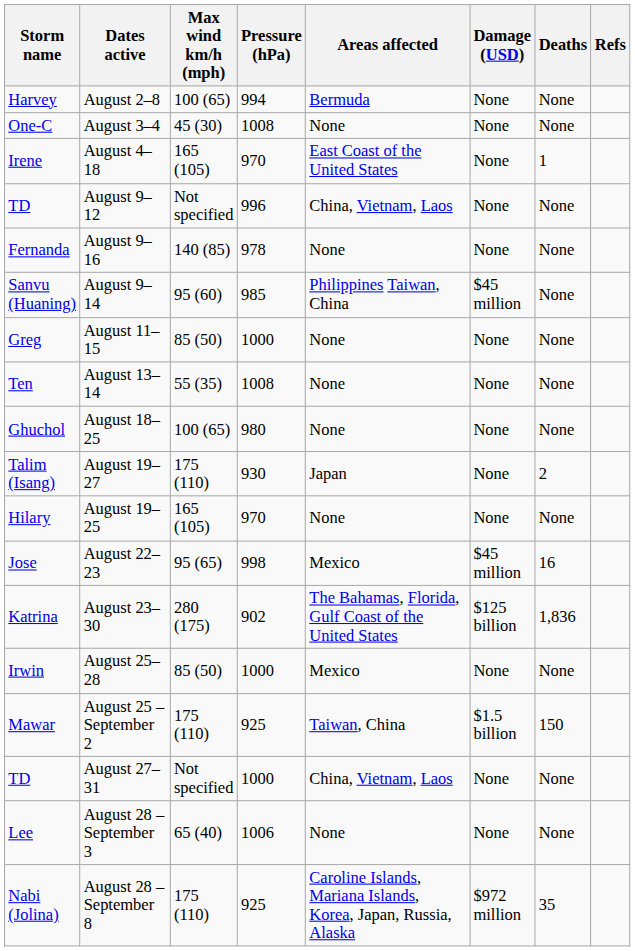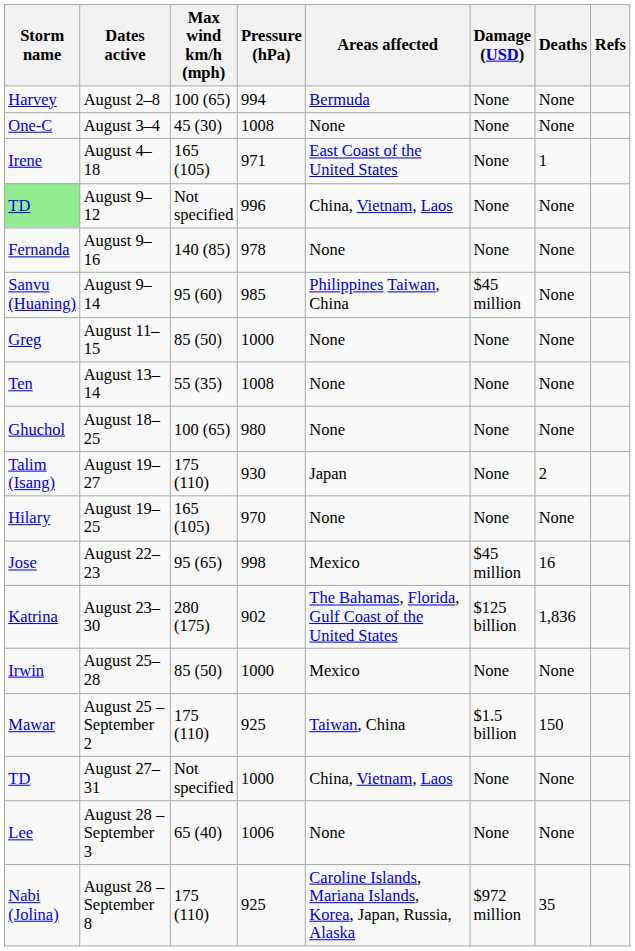 <table class="wikitable sortable">
 <tr>
 <th width="5%">Storm name</th>
 <th width="15%">Dates active</th>
 <th width="10%">Max wind<br>km/h (mph)</th>
 <th width="5%">Pressure<br>(hPa)</th>
 <th width="30%">Areas affected</th>
 <th width="10%">Damage<br>(<a href='#'>USD</a>)</th>
 <th width="5%">Deaths</th>
 <th width="5%">Refs</th>
 </tr>
 <tr>
 <td><a href='#'>Harvey</a></td>
 <td>August 2–8</td>
 <td>100 (65)</td>
 <td>994</td>
 <td><a href='#'>Bermuda</a></td>
 <td>None</td>
 <td>None</td>
 <td></td>
 </tr>
 <tr>
 <td><a href='#'>One-C</a></td>
 <td>August 3–4</td>
 <td>45 (30)</td>
 <td>1008</td>
 <td>None</td>
 <td>None</td>
 <td>None</td>
 <td></td>
 </tr>
 <tr>
 <td><a href='#'>Irene</a></td>
 <td>August 4–18</td>
 <td>165 (105)</td>
-<td>970</td>
+<td>971</td>
 <td><a href='#'>East Coast of the United States</a></td>
 <td>None</td>
 <td>1</td>
 <td></td>
 </tr>
 <tr>
-<td><a href='#'>TD</a></td>
+<td style="background: lightgreen;"><a href='#'>TD</a></td>
 <td>August 9–12</td>
 <td>Not specified</td>
 <td>996</td>
 <td>China, <a href='#'>Vietnam</a>, <a href='#'>Laos</a></td>
 <td>None</td>
 <td>None</td>
 <td></td>
 </tr>
 <tr>
 <td><a href='#'>Fernanda</a></td>
 <td>August 9–16</td>
 <td>140 (85)</td>
 <td>978</td>
 <td>None</td>
 <td>None</td>
 <td>None</td>
 <td></td>
 </tr>
 <tr>
 <td><a href='#'>Sanvu (Huaning)</a></td>
 <td>August 9–14</td>
 <td>95 (60)</td>
 <td>985</td>
 <td><a href='#'>Philippines</a> <a href='#'>Taiwan</a>, China</td>
 <td>$45 million</td>
 <td>None</td>
 <td></td>
 </tr>
 <tr>
 <td><a href='#'>Greg</a></td>
 <td>August 11–15</td>
 <td>85 (50)</td>
 <td>1000</td>
 <td>None</td>
 <td>None</td>
 <td>None</td>
 <td></td>
 </tr>
 <tr>
 <td><a href='#'>Ten</a></td>
 <td>August 13–14</td>
 <td>55 (35)</td>
 <td>1008</td>
 <td>None</td>
 <td>None</td>
 <td>None</td>
 <td></td>
 </tr>
 <tr>
 <td><a href='#'>Ghuchol</a></td>
 <td>August 18–25</td>
 <td>100 (65)</td>
 <td>980</td>
 <td>None</td>
 <td>None</td>
 <td>None</td>
 <td></td>
 </tr>
 <tr>
 <td><a href='#'>Talim (Isang)</a></td>
 <td>August 19–27</td>
 <td>175 (110)</td>
 <td>930</td>
 <td>Japan</td>
 <td>None</td>
 <td>2</td>
 <td></td>
 </tr>
 <tr>
 <td><a href='#'>Hilary</a></td>
 <td>August 19–25</td>
 <td>165 (105)</td>
 <td>970</td>
 <td>None</td>
 <td>None</td>
 <td>None</td>
 <td></td>
 </tr>
 <tr>
 <td><a href='#'>Jose</a></td>
 <td>August 22–23</td>
 <td>95 (65)</td>
 <td>998</td>
 <td>Mexico</td>
 <td>$45 million</td>
 <td>16</td>
 <td></td>
 </tr>
 <tr>
 <td><a href='#'>Katrina</a></td>
 <td>August 23–30</td>
 <td>280 (175)</td>
 <td>902</td>
 <td><a href='#'>The Bahamas</a>, <a href='#'>Florida</a>, <a href='#'>Gulf Coast of the United States</a></td>
 <td>$125 billion</td>
 <td>1,836</td>
 <td></td>
 </tr>
 <tr>
 <td><a href='#'>Irwin</a></td>
 <td>August 25–28</td>
 <td>85 (50)</td>
 <td>1000</td>
 <td>Mexico</td>
 <td>None</td>
 <td>None</td>
 <td></td>
 </tr>
 <tr>
 <td><a href='#'>Mawar</a></td>
 <td>August 25 – September 2</td>
 <td>175 (110)</td>
 <td>925</td>
 <td><a href='#'>Taiwan</a>, China</td>
 <td>$1.5 billion</td>
 <td>150</td>
 <td></td>
 </tr>
 <tr>
 <td><a href='#'>TD</a></td>
 <td>August 27–31</td>
 <td>Not specified</td>
 <td>1000</td>
 <td>China, <a href='#'>Vietnam</a>, <a href='#'>Laos</a></td>
 <td>None</td>
 <td>None</td>
 <td></td>
 </tr>
 <tr>
 <td><a href='#'>Lee</a></td>
 <td>August 28 – September 3</td>
 <td>65 (40)</td>
 <td>1006</td>
 <td>None</td>
 <td>None</td>
 <td>None</td>
 <td></td>
 </tr>
 <tr>
 <td><a href='#'>Nabi (Jolina)</a></td>
 <td>August 28 – September 8</td>
 <td>175 (110)</td>
 <td>925</td>
 <td><a href='#'>Caroline Islands</a>, <a href='#'>Mariana Islands</a>, <a href='#'>Korea</a>, Japan, Russia, <a href='#'>Alaska</a></td>
 <td>$972 million</td>
 <td>35</td>
 <td></td>
 </tr>
 </table>
